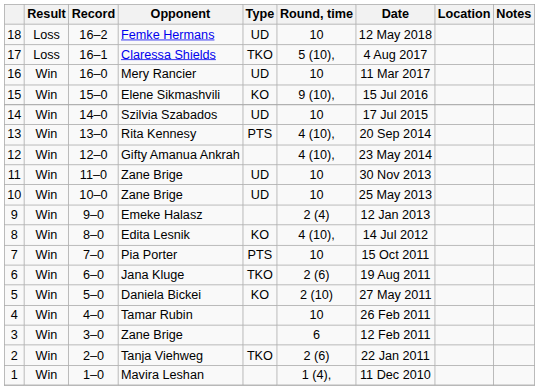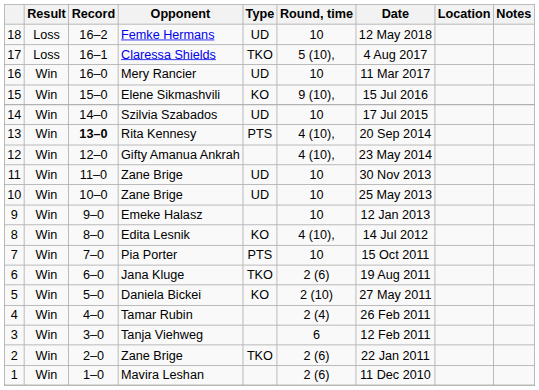 <table class="wikitable" style="text-align:center">
 <tr>
 <th></th>
 <th>Result</th>
 <th>Record</th>
 <th>Opponent</th>
 <th>Type</th>
 <th>Round, time</th>
 <th>Date</th>
 <th>Location</th>
 <th>Notes</th>
 </tr>
 <tr>
 <td>18</td>
 <td>Loss</td>
 <td>16–2</td>
 <td style="text-align:left;"> <a href='#'>Femke Hermans</a></td>
 <td>UD</td>
 <td>10</td>
 <td>12 May 2018</td>
 <td style="text-align:left;"> </td>
 <td style="text-align:left;"></td>
 </tr>
 <tr>
 <td>17</td>
 <td>Loss</td>
 <td>16–1</td>
 <td style="text-align:left;"> <a href='#'>Claressa Shields</a></td>
 <td>TKO</td>
 <td>5 (10), </td>
 <td>4 Aug 2017</td>
 <td style="text-align:left;"> </td>
 <td style="text-align:left;"></td>
 </tr>
 <tr>
 <td>16</td>
 <td>Win</td>
 <td>16–0</td>
 <td style="text-align:left;"> Mery Rancier</td>
 <td>UD</td>
 <td>10</td>
 <td>11 Mar 2017</td>
 <td style="text-align:left;"> </td>
 <td style="text-align:left;"></td>
 </tr>
 <tr>
 <td>15</td>
 <td>Win</td>
 <td>15–0</td>
 <td style="text-align:left;"> Elene Sikmashvili</td>
 <td>KO</td>
 <td>9 (10), </td>
 <td>15 Jul 2016</td>
 <td style="text-align:left;"> </td>
 <td style="text-align:left;"></td>
 </tr>
 <tr>
 </tr>
 <tr>
 <td>14</td>
 <td>Win</td>
 <td>14–0</td>
 <td style="text-align:left;"> Szilvia Szabados</td>
 <td>UD</td>
 <td>10</td>
 <td>17 Jul 2015</td>
 <td style="text-align:left;"> </td>
 <td style="text-align:left;"></td>
 </tr>
 <tr>
 <td>13</td>
 <td>Win</td>
-<td>13–0</td>
+<td><strong>13–0</strong></td>
 <td style="text-align:left;"> Rita Kennesy</td>
 <td>PTS</td>
 <td>4 (10), </td>
 <td>20 Sep 2014</td>
 <td style="text-align:left;"> </td>
 <td></td>
 </tr>
 <tr>
 <td>12</td>
 <td>Win</td>
 <td>12–0</td>
 <td style="text-align:left;"> Gifty Amanua Ankrah</td>
 <td></td>
 <td>4 (10), </td>
 <td>23 May 2014</td>
 <td style="text-align:left;"> </td>
 <td style="text-align:left;"></td>
 </tr>
 <tr>
 <td>11</td>
 <td>Win</td>
 <td>11–0</td>
 <td style="text-align:left;"> Zane Brige</td>
 <td>UD</td>
 <td>10</td>
 <td>30 Nov 2013</td>
 <td style="text-align:left;"> </td>
 <td style="text-align:left;"></td>
 </tr>
 <tr>
 <td>10</td>
 <td>Win</td>
 <td>10–0</td>
 <td style="text-align:left;"> Zane Brige</td>
 <td>UD</td>
 <td>10</td>
 <td>25 May 2013</td>
 <td style="text-align:left;"> </td>
 <td style="text-align:left;"></td>
 </tr>
 <tr>
 <td>9</td>
 <td>Win</td>
 <td>9–0</td>
 <td style="text-align:left;"> Emeke Halasz</td>
 <td></td>
-<td>2 (4)</td>
+<td>10</td>
 <td>12 Jan 2013</td>
 <td style="text-align:left;"> </td>
 <td style="text-align:left;"></td>
 </tr>
 <tr>
 <td>8</td>
 <td>Win</td>
 <td>8–0</td>
 <td style="text-align:left;"> Edita Lesnik</td>
 <td>KO</td>
 <td>4 (10), </td>
 <td>14 Jul 2012</td>
 <td style="text-align:left;"> </td>
 <td></td>
 </tr>
 <tr>
 <td>7</td>
 <td>Win</td>
 <td>7–0</td>
 <td style="text-align:left;"> Pia Porter</td>
 <td>PTS</td>
 <td>10</td>
 <td>15 Oct 2011</td>
 <td style="text-align:left;"> </td>
 <td></td>
 </tr>
 <tr>
 <td>6</td>
 <td>Win</td>
 <td>6–0</td>
 <td style="text-align:left;"> Jana Kluge</td>
 <td>TKO</td>
 <td>2 (6)</td>
 <td>19 Aug 2011</td>
 <td style="text-align:left;"> </td>
 <td></td>
 </tr>
 <tr>
 <td>5</td>
 <td>Win</td>
 <td>5–0</td>
 <td style="text-align:left;"> Daniela Bickei</td>
 <td>KO</td>
 <td>2 (10)</td>
 <td>27 May 2011</td>
 <td style="text-align:left;"> </td>
 <td></td>
 </tr>
 <tr>
 <td>4</td>
 <td>Win</td>
 <td>4–0</td>
 <td style="text-align:left;"> Tamar Rubin</td>
 <td></td>
-<td>10</td>
+<td>2 (4)</td>
 <td>26 Feb 2011</td>
 <td style="text-align:left;"> </td>
 <td></td>
 </tr>
 <tr>
 <td>3</td>
 <td>Win</td>
 <td>3–0</td>
-<td style="text-align:left;"> Zane Brige</td>
+<td style="text-align:left;"> Tanja Viehweg</td>
 <td></td>
 <td>6</td>
 <td>12 Feb 2011</td>
 <td style="text-align:left;"> </td>
 <td></td>
 </tr>
 <tr>
 <td>2</td>
 <td>Win</td>
 <td>2–0</td>
-<td style="text-align:left;"> Tanja Viehweg</td>
+<td style="text-align:left;"> Zane Brige</td>
 <td>TKO</td>
 <td>2 (6)</td>
 <td>22 Jan 2011</td>
 <td style="text-align:left;"> </td>
 <td></td>
 </tr>
 <tr>
 <td>1</td>
 <td>Win</td>
 <td>1–0</td>
 <td style="text-align:left;"> Mavira Leshan</td>
 <td></td>
-<td>1 (4), </td>
+<td>2 (6)</td>
 <td>11 Dec 2010</td>
 <td style="text-align:left;"> </td>
 <td></td>
 </tr>
 <tr>
 </tr>
 </table>
